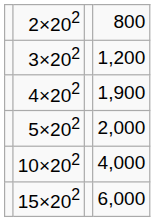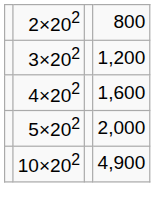 <table class=wikitable style="text-align:right;">
 <tr>
 <td align=left></td>
 <td>2×20<sup>2</sup></td>
 <td></td>
 <td>800</td>
 </tr>
 <tr>
 <td align=left></td>
 <td>3×20<sup>2</sup></td>
 <td></td>
 <td>1,200</td>
 </tr>
 <tr>
 <td align=left></td>
 <td>4×20<sup>2</sup></td>
 <td></td>
-<td>1,900</td>
+<td>1,600</td>
 </tr>
 <tr>
 <td align=left></td>
 <td>5×20<sup>2</sup></td>
 <td></td>
 <td>2,000</td>
 </tr>
 <tr>
 <td align=left></td>
 <td>10×20<sup>2</sup></td>
 <td></td>
-<td>4,000</td>
-</tr>
-<tr>
-<td align=left></td>
-<td>15×20<sup>2</sup></td>
-<td></td>
-<td>6,000</td>
+<td>4,900</td>
 </tr>
 </table>
